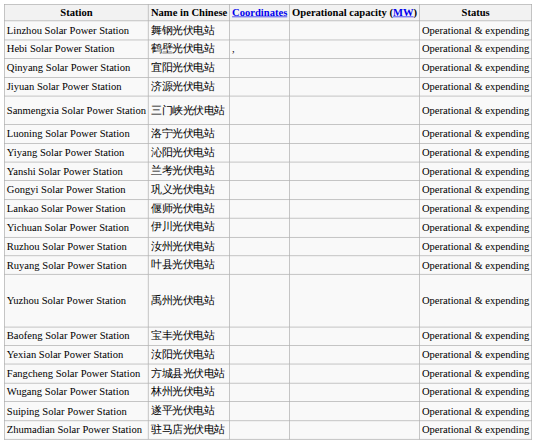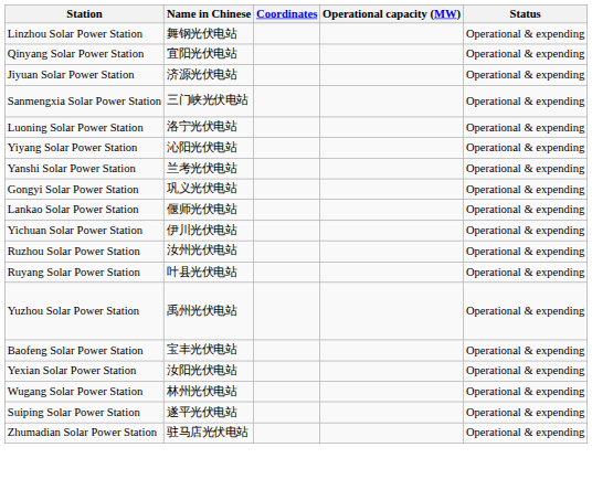 <table class="wikitable sortable">
 <tr>
 <th>Station</th>
 <th>Name in Chinese</th>
 <th><a href='#'>Coordinates</a></th>
 <th>Operational capacity (<a href='#'>MW</a>)</th>
 <th>Status</th>
 </tr>
 <tr>
 <td>Linzhou Solar Power Station</td>
 <td>舞钢光伏电站</td>
 <td></td>
-<td></td>
-<td>Operational & expending</td>
-</tr>
-<tr>
-<td>Hebi Solar Power Station</td>
-<td>鹤壁光伏电站</td>
-<td>,<br></td>
 <td></td>
 <td>Operational & expending</td>
 </tr>
 <tr>
 <td>Qinyang Solar Power Station</td>
 <td>宜阳光伏电站</td>
 <td></td>
 <td></td>
 <td>Operational & expending</td>
 </tr>
 <tr>
 <td>Jiyuan Solar Power Station</td>
 <td>济源光伏电站</td>
 <td></td>
 <td></td>
 <td>Operational & expending</td>
 </tr>
 <tr>
 <td>Sanmengxia Solar Power Station</td>
 <td>三门峡光伏电站</td>
 <td><br><br></td>
 <td></td>
 <td>Operational & expending</td>
 </tr>
 <tr>
 <td>Luoning Solar Power Station</td>
 <td>洛宁光伏电站</td>
 <td><br></td>
 <td></td>
 <td>Operational & expending</td>
 </tr>
 <tr>
 <td>Yiyang Solar Power Station</td>
 <td>沁阳光伏电站</td>
 <td><br></td>
 <td></td>
 <td>Operational & expending</td>
 </tr>
 <tr>
 <td>Yanshi Solar Power Station</td>
 <td>兰考光伏电站</td>
 <td></td>
 <td></td>
 <td>Operational & expending</td>
 </tr>
 <tr>
 <td>Gongyi Solar Power Station</td>
 <td>巩义光伏电站</td>
 <td></td>
 <td></td>
 <td>Operational & expending</td>
 </tr>
 <tr>
 <td>Lankao Solar Power Station</td>
 <td>偃师光伏电站</td>
 <td></td>
 <td></td>
 <td>Operational & expending</td>
 </tr>
 <tr>
 <td>Yichuan Solar Power Station</td>
 <td>伊川光伏电站</td>
 <td><br></td>
 <td></td>
 <td>Operational & expending</td>
 </tr>
 <tr>
 <td>Ruzhou Solar Power Station</td>
 <td>汝州光伏电站</td>
 <td></td>
 <td></td>
 <td>Operational & expending</td>
 </tr>
 <tr>
 <td>Ruyang Solar Power Station</td>
 <td>叶县光伏电站</td>
 <td></td>
 <td></td>
 <td>Operational & expending</td>
 </tr>
 <tr>
 <td>Yuzhou Solar Power Station</td>
 <td>禹州光伏电站</td>
 <td><br><br><br><br></td>
 <td></td>
 <td>Operational & expending</td>
 </tr>
 <tr>
 <td>Baofeng Solar Power Station</td>
 <td>宝丰光伏电站</td>
 <td><br></td>
 <td></td>
 <td>Operational & expending</td>
 </tr>
 <tr>
 <td>Yexian Solar Power Station</td>
 <td>汝阳光伏电站</td>
 <td></td>
 <td></td>
 <td>Operational & expending</td>
 </tr>
 <tr>
-<td>Fangcheng Solar Power Station</td>
-<td>方城县光伏电站</td>
-<td></td>
-<td></td>
-<td>Operational & expending</td>
-</tr>
-<tr>
 <td>Wugang Solar Power Station</td>
 <td>林州光伏电站</td>
 <td></td>
 <td></td>
 <td>Operational & expending</td>
 </tr>
 <tr>
 <td>Suiping Solar Power Station</td>
 <td>遂平光伏电站</td>
 <td></td>
 <td></td>
 <td>Operational & expending</td>
 </tr>
 <tr>
 <td>Zhumadian Solar Power Station</td>
 <td>驻马店光伏电站</td>
 <td></td>
 <td></td>
 <td>Operational & expending</td>
 </tr>
 </table>
